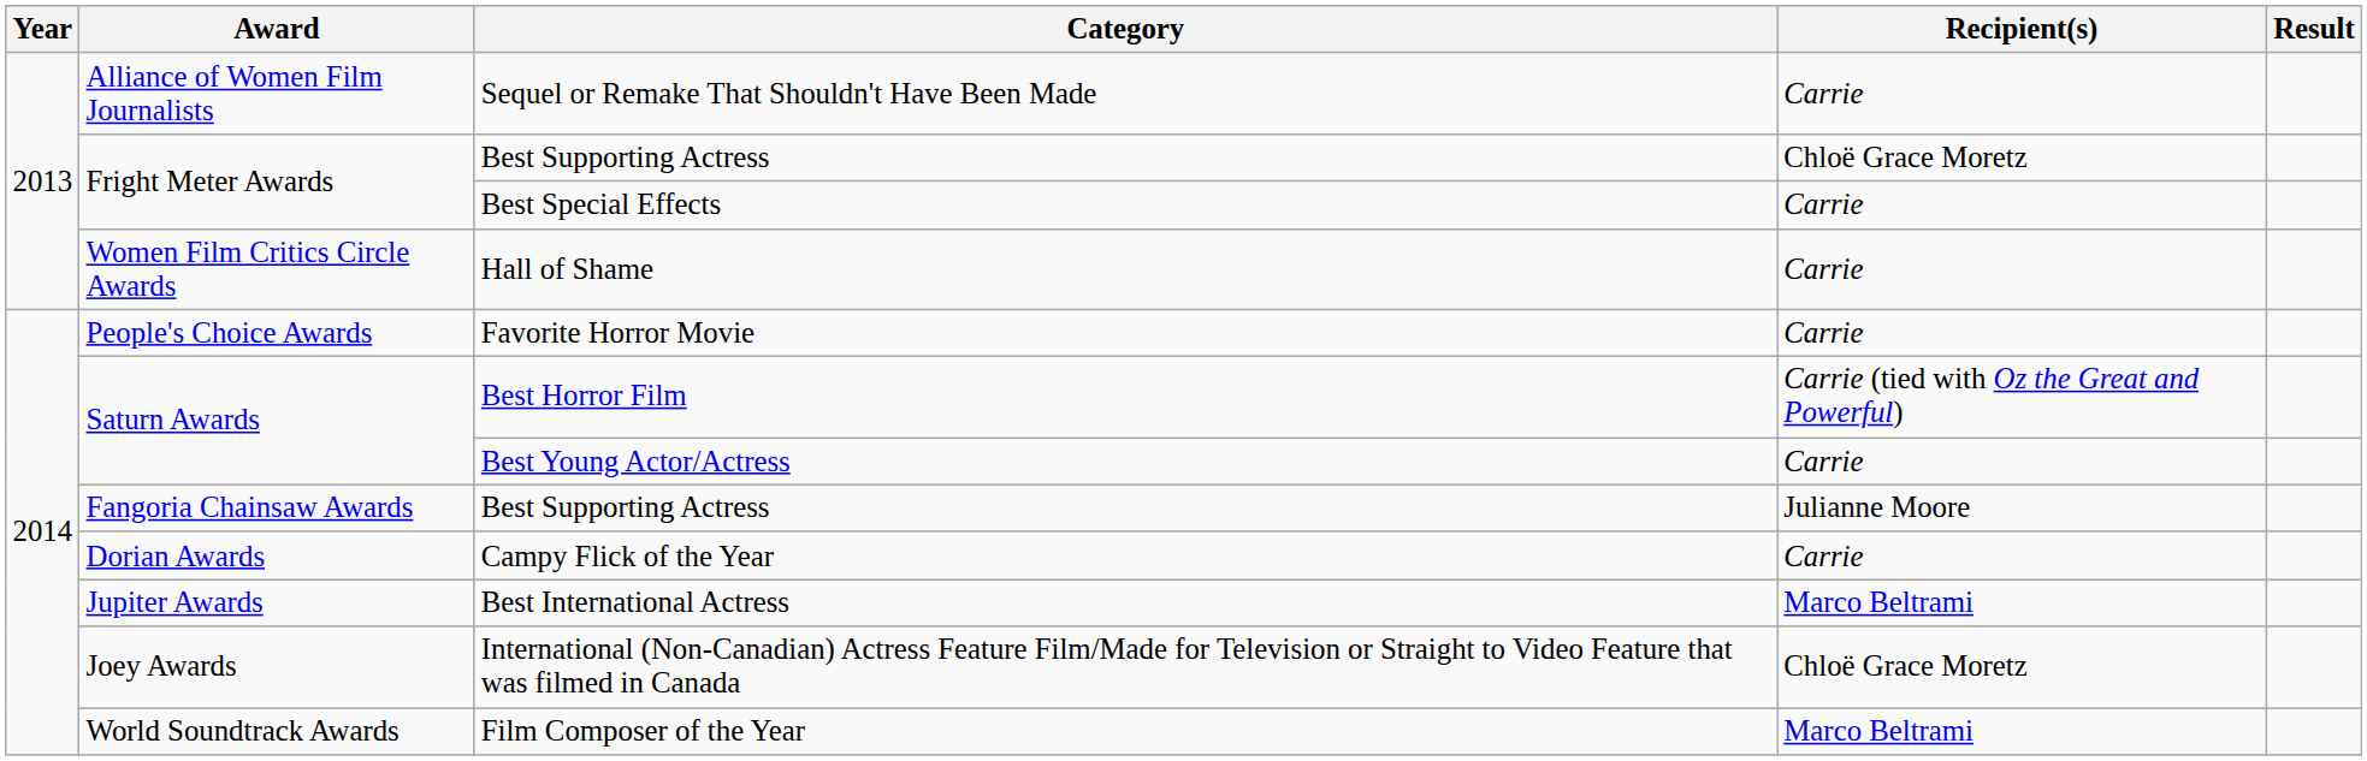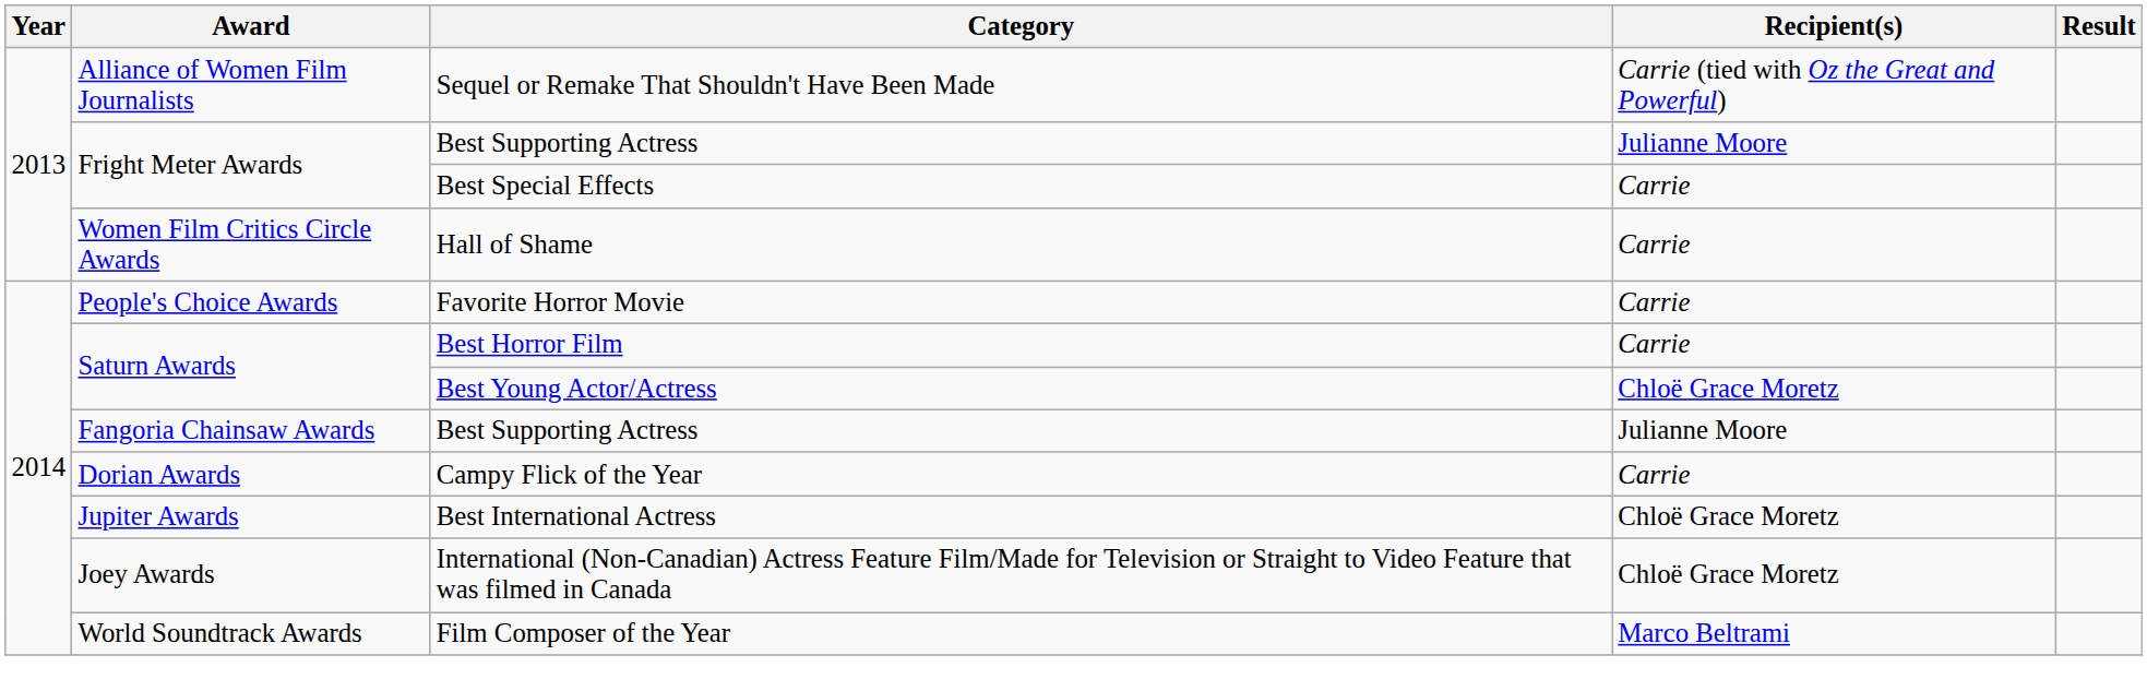 <table class="wikitable" style="width:100%;">
 <tr>
 <th>Year</th>
 <th>Award</th>
 <th>Category</th>
 <th>Recipient(s)</th>
 <th>Result</th>
 </tr>
 <tr>
 <td rowspan=4>2013</td>
 <td><a href='#'>Alliance of Women Film Journalists</a></td>
 <td>Sequel or Remake That Shouldn't Have Been Made</td>
-<td><em>Carrie</em></td>
+<td><em>Carrie</em> (tied with <em><a href='#'>Oz the Great and Powerful</a></em>)</td>
 <td></td>
 </tr>
 <tr>
 <td rowspan=2>Fright Meter Awards</td>
 <td>Best Supporting Actress</td>
-<td>Chloë Grace Moretz</td>
+<td><a href='#'>Julianne Moore</a></td>
 <td></td>
 </tr>
 <tr>
 <td>Best Special Effects</td>
 <td><em>Carrie</em></td>
 <td></td>
 </tr>
 <tr>
 <td><a href='#'>Women Film Critics Circle Awards</a></td>
 <td>Hall of Shame</td>
 <td><em>Carrie</em></td>
 <td></td>
 </tr>
 <tr>
 <td rowspan=8>2014</td>
 <td><a href='#'>People's Choice Awards</a></td>
 <td>Favorite Horror Movie</td>
 <td><em>Carrie</em></td>
 <td></td>
 </tr>
 <tr>
 <td rowspan=2><a href='#'>Saturn Awards</a></td>
 <td><a href='#'>Best Horror Film</a></td>
-<td><em>Carrie</em> (tied with <em><a href='#'>Oz the Great and Powerful</a></em>)</td>
+<td><em>Carrie</em></td>
 <td></td>
 </tr>
 <tr>
 <td><a href='#'>Best Young Actor/Actress</a></td>
-<td><em>Carrie</em></td>
+<td><a href='#'>Chloë Grace Moretz</a></td>
 <td></td>
 </tr>
 <tr>
 <td><a href='#'>Fangoria Chainsaw Awards</a></td>
 <td>Best Supporting Actress</td>
 <td>Julianne Moore</td>
 <td></td>
 </tr>
 <tr>
 <td><a href='#'>Dorian Awards</a></td>
 <td>Campy Flick of the Year</td>
 <td><em>Carrie</em></td>
 <td></td>
 </tr>
 <tr>
 <td><a href='#'>Jupiter Awards</a></td>
 <td>Best International Actress</td>
-<td><a href='#'>Marco Beltrami</a></td>
+<td>Chloë Grace Moretz</td>
 <td></td>
 </tr>
 <tr>
 <td>Joey Awards</td>
 <td>International (Non-Canadian) Actress Feature Film/Made for Television or Straight to Video Feature that was filmed in Canada</td>
 <td>Chloë Grace Moretz</td>
 <td></td>
 </tr>
 <tr>
 <td>World Soundtrack Awards</td>
 <td>Film Composer of the Year</td>
 <td><a href='#'>Marco Beltrami</a></td>
 <td></td>
 </tr>
 </table>
